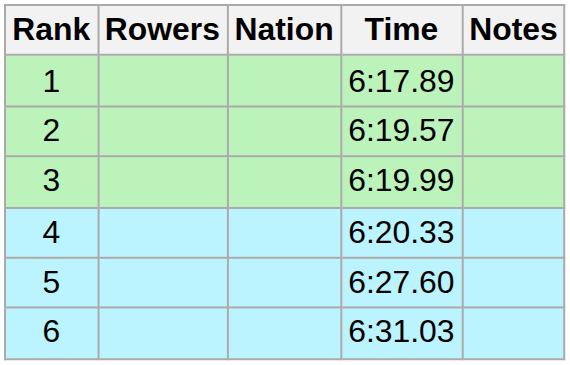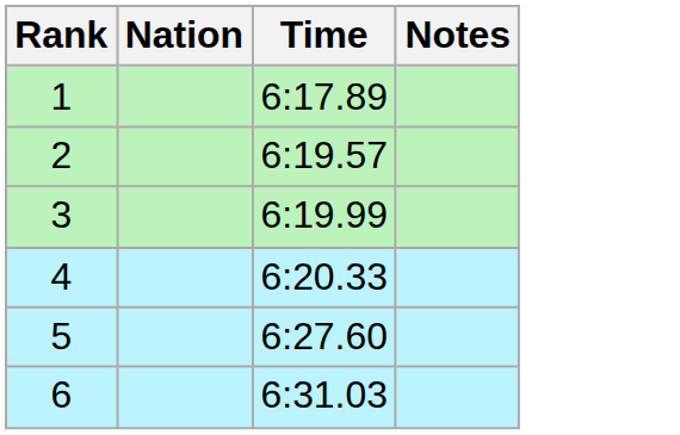 <table class="wikitable sortable" style="text-align:center">
 <tr>
 <th>Rank</th>
-<th>Rowers</th>
 <th>Nation</th>
 <th>Time</th>
 <th>Notes</th>
 </tr>
 <tr bgcolor=bbf3bb>
 <td>1</td>
-<td align=left data-sort-value="Sætersdal, Per"></td>
 <td align=left></td>
 <td>6:17.89</td>
 <td></td>
 </tr>
 <tr bgcolor=bbf3bb>
 <td>2</td>
-<td align=left data-sort-value="Florijn, Ronald"></td>
 <td align=left></td>
 <td>6:19.57</td>
 <td></td>
 </tr>
 <tr bgcolor=bbf3bb>
 <td>3</td>
-<td align=left data-sort-value="Bodenmann, Ueli"></td>
 <td align=left></td>
 <td>6:19.99</td>
 <td></td>
 </tr>
 <tr bgcolor=bbf3ff>
 <td>4</td>
-<td align=left data-sort-value="Radev, Vasil"></td>
 <td align=left></td>
 <td>6:20.33</td>
 <td></td>
 </tr>
 <tr bgcolor=bbf3ff>
 <td>5</td>
-<td align=left data-sort-value="Fusaro, Roberto"></td>
 <td align=left></td>
 <td>6:27.60</td>
 <td></td>
 </tr>
 <tr bgcolor=bbf3ff>
 <td>6</td>
-<td align=left data-sort-value="Bermúdez, José Manuel"></td>
 <td align=left></td>
 <td>6:31.03</td>
 <td></td>
 </tr>
 </table>
